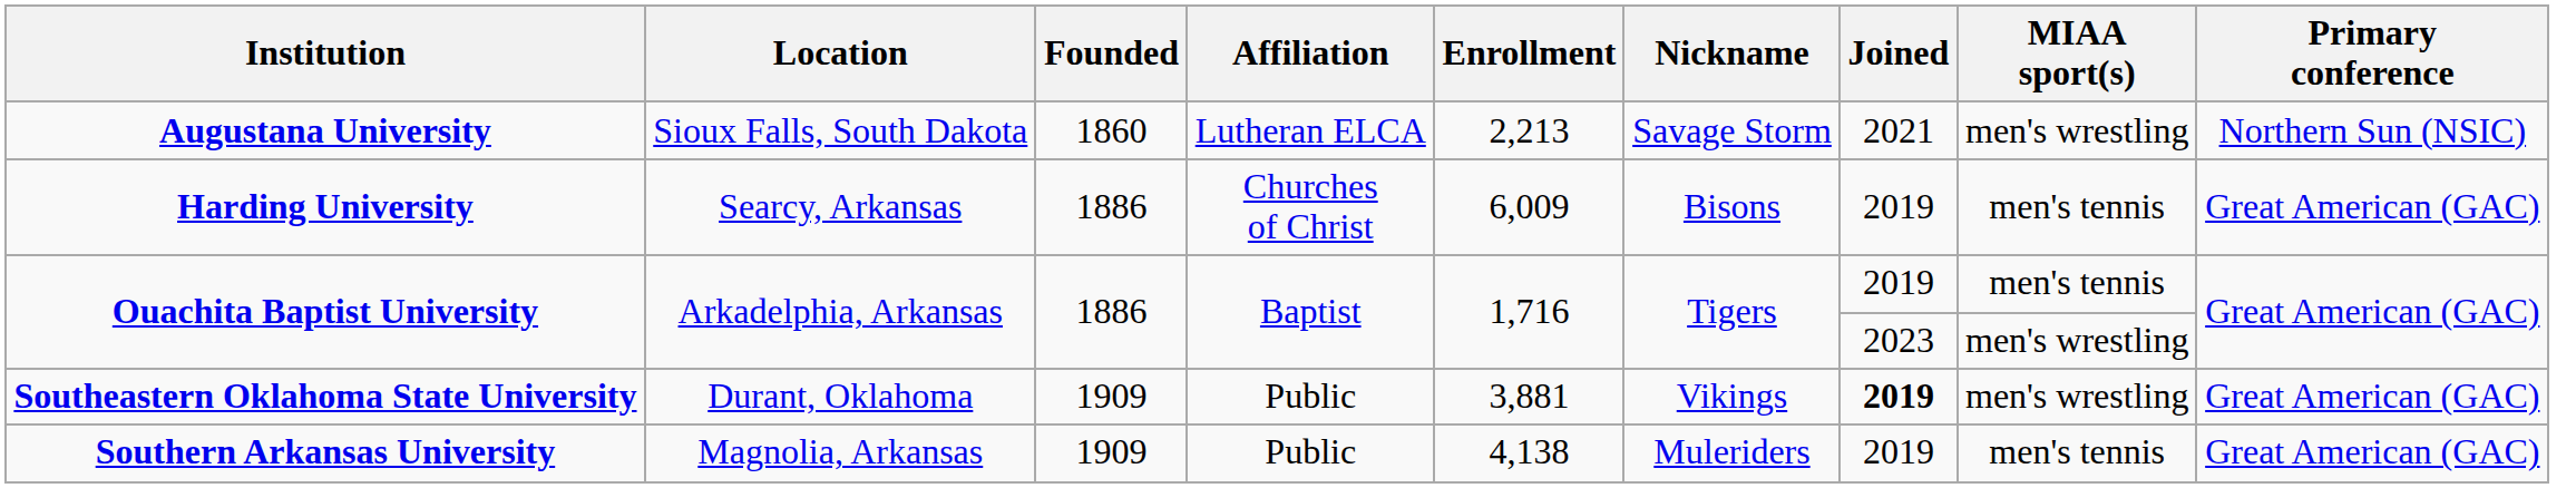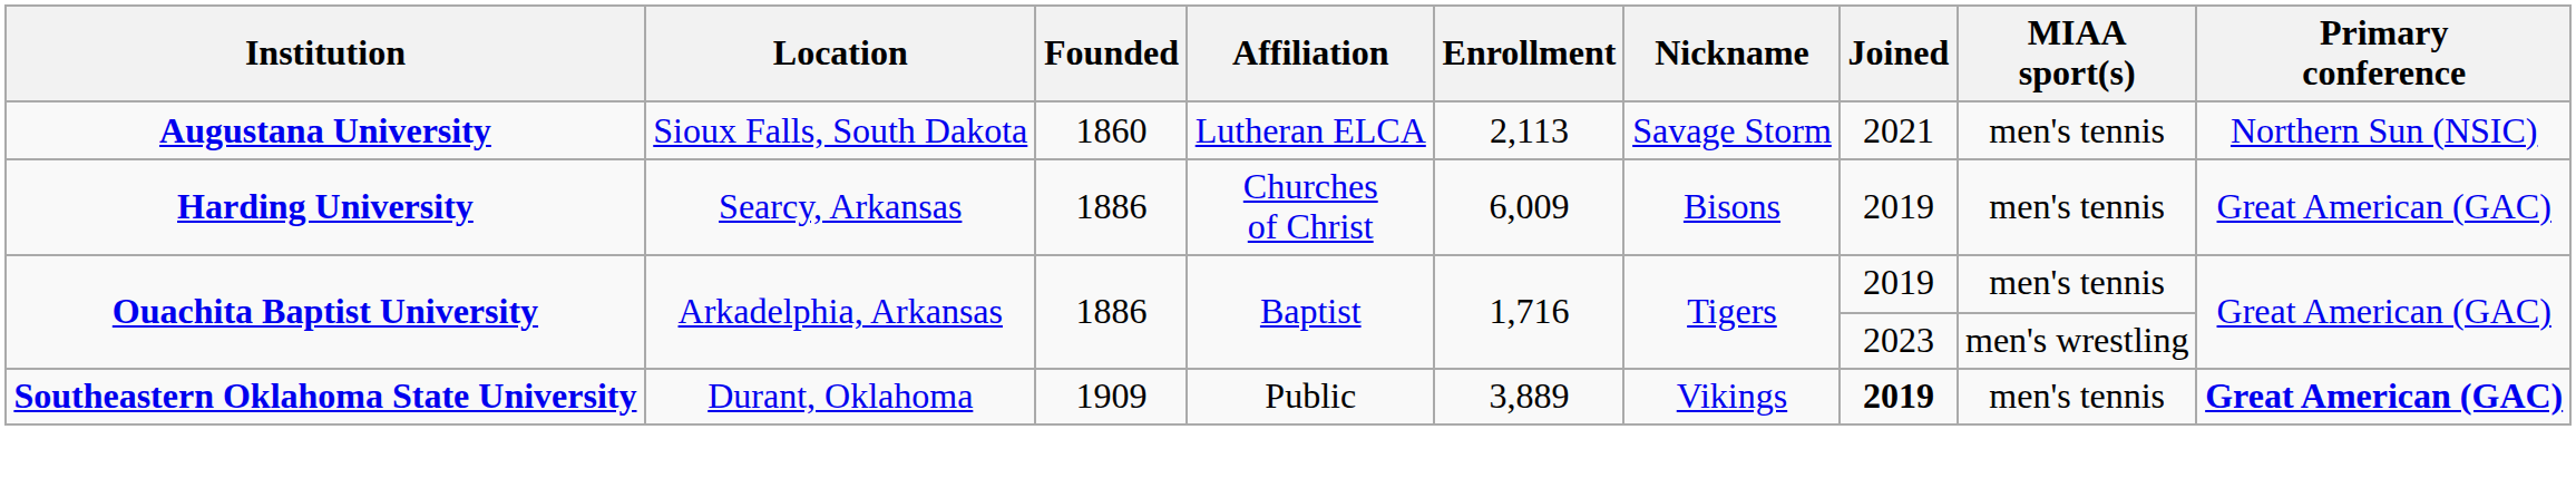 <table class="wikitable sortable" style="text-align:center;">
 <tr>
 <th>Institution</th>
 <th>Location</th>
 <th>Founded</th>
 <th>Affiliation</th>
 <th>Enrollment</th>
 <th>Nickname</th>
 <th>Joined</th>
 <th>MIAA<br>sport(s)</th>
 <th>Primary<br>conference</th>
 </tr>
 <tr>
 <td><strong><a href='#'>Augustana University</a></strong></td>
 <td><a href='#'>Sioux Falls, South Dakota</a></td>
 <td>1860</td>
 <td><a href='#'>Lutheran ELCA</a></td>
-<td>2,213</td>
+<td>2,113</td>
 <td><a href='#'>Savage Storm</a></td>
 <td>2021</td>
-<td>men's wrestling</td>
+<td>men's tennis</td>
 <td><a href='#'>Northern Sun (NSIC)</a></td>
 </tr>
 <tr>
 <td><strong><a href='#'>Harding University</a></strong></td>
 <td><a href='#'>Searcy, Arkansas</a></td>
 <td>1886</td>
 <td><a href='#'>Churches<br>of Christ</a></td>
 <td>6,009</td>
 <td><a href='#'>Bisons</a></td>
 <td>2019</td>
 <td>men's tennis</td>
 <td><a href='#'>Great American (GAC)</a></td>
 </tr>
 <tr>
 <td rowspan="2"><strong><a href='#'>Ouachita Baptist University</a></strong></td>
 <td rowspan="2"><a href='#'>Arkadelphia, Arkansas</a></td>
 <td rowspan="2">1886</td>
 <td rowspan="2"><a href='#'>Baptist</a></td>
 <td rowspan="2">1,716</td>
 <td rowspan="2"><a href='#'>Tigers</a></td>
 <td>2019</td>
 <td>men's tennis</td>
 <td rowspan="2"><a href='#'>Great American (GAC)</a></td>
 </tr>
 <tr>
 <td>2023</td>
 <td>men's wrestling</td>
 </tr>
 <tr>
 <td><strong><a href='#'>Southeastern Oklahoma State University</a></strong></td>
 <td><a href='#'>Durant, Oklahoma</a></td>
 <td>1909</td>
 <td>Public</td>
-<td>3,881</td>
+<td>3,889</td>
 <td><a href='#'>Vikings</a></td>
 <td><strong>2019</strong></td>
-<td>men's wrestling</td>
-<td><a href='#'>Great American (GAC)</a></td>
-</tr>
-<tr>
-<td><strong><a href='#'>Southern Arkansas University</a></strong></td>
-<td><a href='#'>Magnolia, Arkansas</a></td>
-<td>1909</td>
-<td>Public</td>
-<td>4,138</td>
-<td><a href='#'>Muleriders</a></td>
-<td>2019</td>
 <td>men's tennis</td>
-<td><a href='#'>Great American (GAC)</a></td>
+<td><strong><a href='#'>Great American (GAC)</a></strong></td>
 </tr>
 </table>
